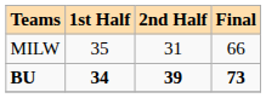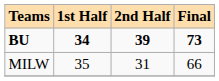 <table class="wikitable" align=right>
 <tr bgcolor=#ffdead align=center>
 <td><strong>Teams</strong></td>
 <td><strong>1st Half</strong></td>
 <td><strong>2nd Half</strong></td>
 <td><strong>Final</strong></td>
 </tr>
 <tr>
+<td><strong>BU</strong></td>
+<td align=center><strong>34</strong></td>
+<td align=center><strong>39</strong></td>
+<td align=center><strong>73</strong></td>
+</tr>
+<tr>
 <td>MILW</td>
 <td align=center>35</td>
 <td align=center>31</td>
 <td align=center>66</td>
 </tr>
 <tr>
-<td><strong>BU</strong></td>
-<td align=center><strong>34</strong></td>
-<td align=center><strong>39</strong></td>
-<td align=center><strong>73</strong></td>
-</tr>
-<tr>
 </tr>
 </table>
